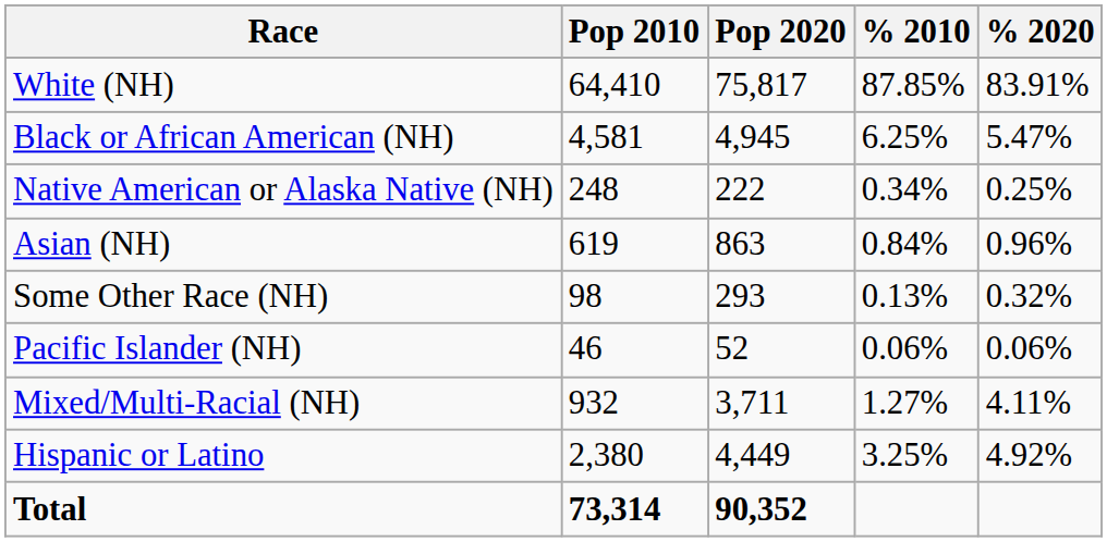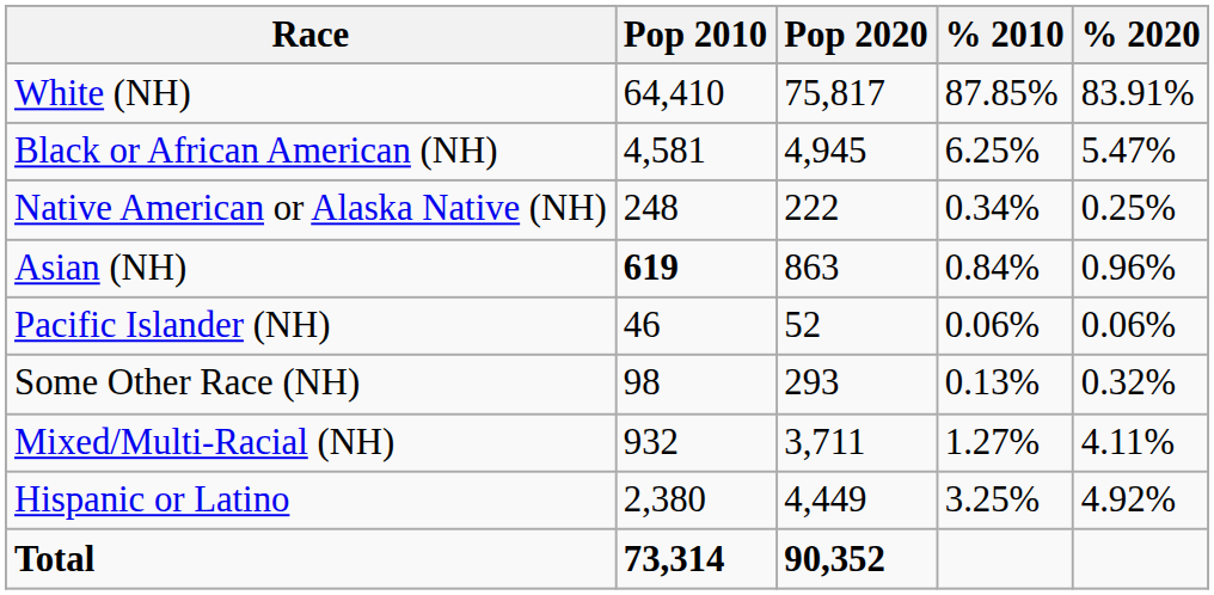 <table class="wikitable">
 <tr>
 <th>Race</th>
 <th>Pop 2010</th>
 <th>Pop 2020</th>
 <th>% 2010</th>
 <th>% 2020</th>
 </tr>
 <tr>
 <td><a href='#'>White</a> (NH)</td>
 <td>64,410</td>
 <td>75,817</td>
 <td>87.85%</td>
 <td>83.91%</td>
 </tr>
 <tr>
 <td><a href='#'>Black or African American</a> (NH)</td>
 <td>4,581</td>
 <td>4,945</td>
 <td>6.25%</td>
 <td>5.47%</td>
 </tr>
 <tr>
 <td><a href='#'>Native American</a> or <a href='#'>Alaska Native</a> (NH)</td>
 <td>248</td>
 <td>222</td>
 <td>0.34%</td>
 <td>0.25%</td>
 </tr>
 <tr>
 <td><a href='#'>Asian</a> (NH)</td>
-<td>619</td>
+<td><strong>619</strong></td>
 <td>863</td>
 <td>0.84%</td>
 <td>0.96%</td>
+</tr>
+<tr>
+<td><a href='#'>Pacific Islander</a> (NH)</td>
+<td>46</td>
+<td>52</td>
+<td>0.06%</td>
+<td>0.06%</td>
 </tr>
 <tr>
 <td>Some Other Race (NH)</td>
 <td>98</td>
 <td>293</td>
 <td>0.13%</td>
 <td>0.32%</td>
-</tr>
-<tr>
-<td><a href='#'>Pacific Islander</a> (NH)</td>
-<td>46</td>
-<td>52</td>
-<td>0.06%</td>
-<td>0.06%</td>
 </tr>
 <tr>
 <td><a href='#'>Mixed/Multi-Racial</a> (NH)</td>
 <td>932</td>
 <td>3,711</td>
 <td>1.27%</td>
 <td>4.11%</td>
 </tr>
 <tr>
 <td><a href='#'>Hispanic or Latino</a></td>
 <td>2,380</td>
 <td>4,449</td>
 <td>3.25%</td>
 <td>4.92%</td>
 </tr>
 <tr>
 <td><strong>Total</strong></td>
 <td><strong>73,314</strong></td>
 <td><strong>90,352</strong></td>
 <td></td>
 <td></td>
 </tr>
 </table>
